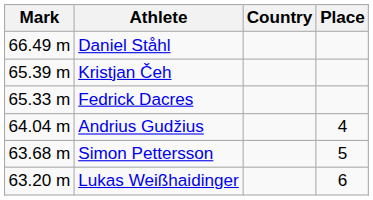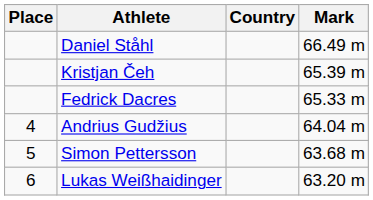 <table class="wikitable">
 <tr>
-<th>Mark</th>
+<th>Place</th>
 <th>Athlete</th>
 <th>Country</th>
-<th>Place</th>
+<th>Mark</th>
 </tr>
 <tr>
-<td>66.49 m</td>
+<td align=center></td>
 <td><a href='#'>Daniel Ståhl</a></td>
 <td></td>
-<td align=center></td>
+<td>66.49 m</td>
 </tr>
 <tr>
-<td>65.39 m</td>
+<td align=center></td>
 <td><a href='#'>Kristjan Čeh</a></td>
 <td></td>
-<td align=center></td>
+<td>65.39 m</td>
 </tr>
 <tr>
-<td>65.33 m</td>
+<td align=center></td>
 <td><a href='#'>Fedrick Dacres</a></td>
 <td></td>
-<td align=center></td>
+<td>65.33 m</td>
 </tr>
 <tr>
-<td>64.04 m</td>
+<td align=center>4</td>
 <td><a href='#'>Andrius Gudžius</a></td>
 <td></td>
-<td align=center>4</td>
+<td>64.04 m</td>
 </tr>
 <tr>
-<td>63.68 m</td>
+<td align=center>5</td>
 <td><a href='#'>Simon Pettersson</a></td>
 <td></td>
-<td align=center>5</td>
+<td>63.68 m</td>
 </tr>
 <tr>
-<td>63.20 m</td>
+<td align=center>6</td>
 <td><a href='#'>Lukas Weißhaidinger</a></td>
 <td></td>
-<td align=center>6</td>
+<td>63.20 m</td>
 </tr>
 </table>
